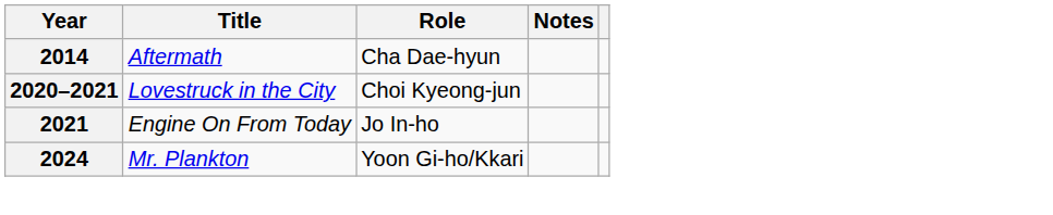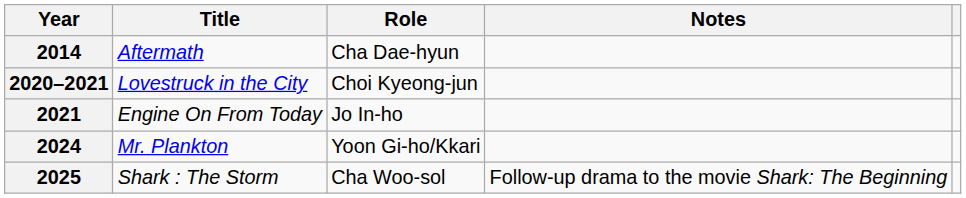 <table class="wikitable plainrowheaders sortable">
 <tr>
 <th scope="col">Year</th>
 <th scope="col">Title</th>
 <th scope="col">Role</th>
 <th scope="col">Notes</th>
 <th scope="col" class="unsortable"></th>
 </tr>
 <tr>
 <th scope="row">2014</th>
 <td><em><a href='#'>Aftermath</a></em></td>
 <td>Cha Dae-hyun</td>
 <td></td>
 <td style="text-align:center"></td>
 </tr>
 <tr>
 <th scope="row">2020–2021</th>
 <td><em><a href='#'>Lovestruck in the City</a></em></td>
 <td>Choi Kyeong-jun</td>
 <td></td>
 <td style="text-align:center"></td>
 </tr>
 <tr>
 <th scope="row">2021</th>
 <td><em>Engine On From Today</em></td>
 <td>Jo In-ho</td>
 <td></td>
 <td style="text-align:center"></td>
 </tr>
 <tr>
 <th scope="row">2024</th>
 <td><em><a href='#'>Mr. Plankton</a></em></td>
 <td>Yoon Gi-ho/Kkari</td>
 <td></td>
 <td style="text-align:center"></td>
 </tr>
+<tr>
+<th scope="row">2025</th>
+<td><em>Shark : The Storm</em></td>
+<td>Cha Woo-sol</td>
+<td>Follow-up drama to the movie <em>Shark: The Beginning</em></td>
+<td style="text-align:center"></td>
+</tr>
 </table>
